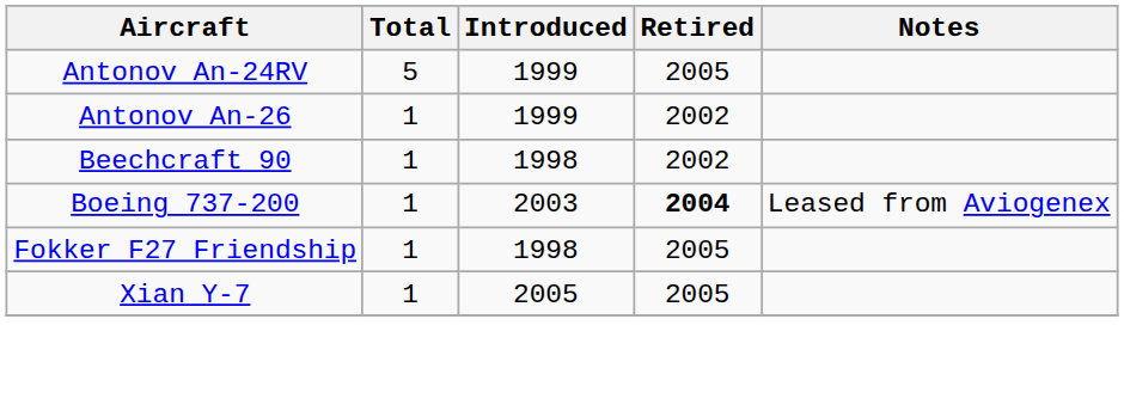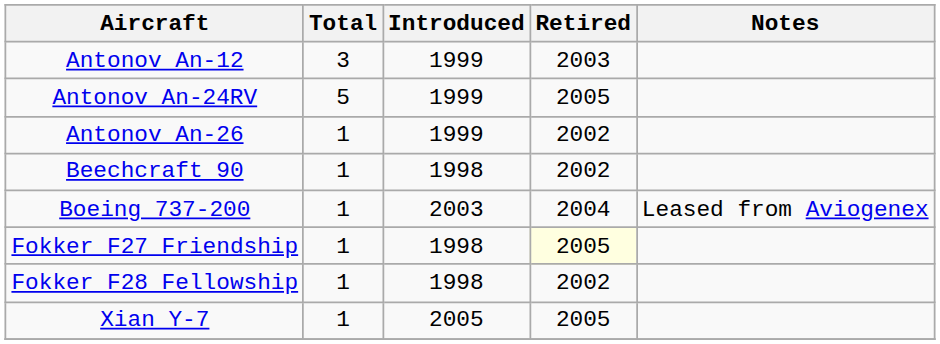 <table class="wikitable" style="margin:0.5em auto; text-align:center">
 <tr>
 <th>Aircraft</th>
 <th>Total</th>
 <th>Introduced</th>
 <th>Retired</th>
 <th>Notes</th>
+</tr>
+<tr>
+<td><a href='#'>Antonov An-12</a></td>
+<td>3</td>
+<td>1999</td>
+<td>2003</td>
+<td></td>
 </tr>
 <tr>
 <td><a href='#'>Antonov An-24RV</a></td>
 <td>5</td>
 <td>1999</td>
 <td>2005</td>
 <td></td>
 </tr>
 <tr>
 <td><a href='#'>Antonov An-26</a></td>
 <td>1</td>
 <td>1999</td>
 <td>2002</td>
 <td></td>
 </tr>
 <tr>
 <td><a href='#'>Beechcraft 90</a></td>
 <td>1</td>
 <td>1998</td>
 <td>2002</td>
 <td></td>
 </tr>
 <tr>
 <td><a href='#'>Boeing 737-200</a></td>
 <td>1</td>
 <td>2003</td>
-<td><strong>2004</strong></td>
+<td>2004</td>
 <td>Leased from <a href='#'>Aviogenex</a></td>
 </tr>
 <tr>
 <td><a href='#'>Fokker F27 Friendship</a></td>
 <td>1</td>
 <td>1998</td>
-<td>2005</td>
+<td style="background: lightyellow;">2005</td>
+<td></td>
+</tr>
+<tr>
+<td><a href='#'>Fokker F28 Fellowship</a></td>
+<td>1</td>
+<td>1998</td>
+<td>2002</td>
 <td></td>
 </tr>
 <tr>
 <td><a href='#'>Xian Y-7</a></td>
 <td>1</td>
 <td>2005</td>
 <td>2005</td>
 <td></td>
 </tr>
 <tr>
 </tr>
 </table>
